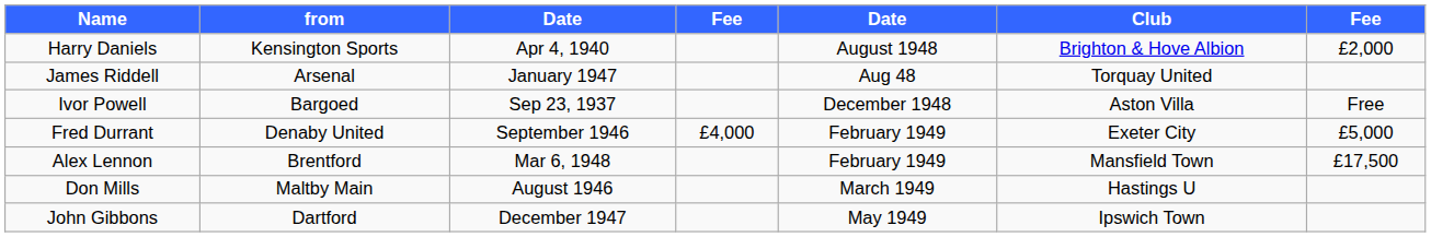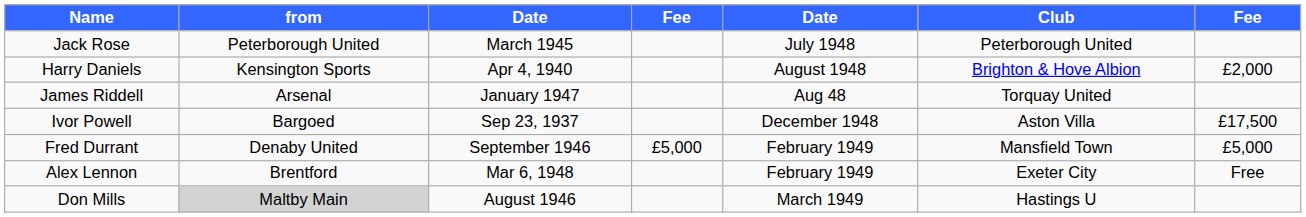 <table class="wikitable" style="text-align:center; font-size:90%; width:90%;">
 <tr>
 <th style="background:#3366ff; color:#FFFFFF; text-align:center;"><strong>Name</strong></th>
 <th style="background:#3366ff; color:#FFFFFF; text-align:center;">from</th>
 <th style="background:#3366ff; color:#FFFFFF; text-align:center;">Date</th>
 <th style="background:#3366ff; color:#FFFFFF; text-align:center;">Fee</th>
 <th style="background:#3366ff; color:#FFFFFF; text-align:center;"><strong>Date</strong></th>
 <th style="background:#3366ff; color:#FFFFFF; text-align:center;">Club</th>
 <th style="background:#3366ff; color:#FFFFFF; text-align:center;">Fee</th>
+</tr>
+<tr>
+<td>Jack Rose</td>
+<td>Peterborough United</td>
+<td>March 1945</td>
+<td></td>
+<td>July 1948</td>
+<td>Peterborough United</td>
+<td></td>
 </tr>
 <tr>
 <td>Harry Daniels</td>
 <td>Kensington Sports</td>
 <td>Apr 4, 1940</td>
 <td></td>
 <td>August 1948</td>
 <td><a href='#'>Brighton & Hove Albion</a></td>
 <td>£2,000</td>
 </tr>
 <tr>
 <td>James Riddell</td>
 <td>Arsenal</td>
 <td>January 1947</td>
 <td></td>
 <td>Aug 48</td>
 <td>Torquay United</td>
 <td></td>
 </tr>
 <tr>
 <td>Ivor Powell</td>
 <td>Bargoed</td>
 <td>Sep 23, 1937</td>
 <td></td>
 <td>December 1948</td>
 <td>Aston Villa</td>
-<td>Free</td>
+<td>£17,500</td>
 </tr>
 <tr>
 <td>Fred Durrant</td>
 <td>Denaby United</td>
 <td>September 1946</td>
-<td>£4,000</td>
+<td>£5,000</td>
 <td>February 1949</td>
-<td>Exeter City</td>
+<td>Mansfield Town</td>
 <td>£5,000</td>
 </tr>
 <tr>
 <td>Alex Lennon</td>
 <td>Brentford</td>
 <td>Mar 6, 1948</td>
 <td></td>
 <td>February 1949</td>
-<td>Mansfield Town</td>
-<td>£17,500</td>
+<td>Exeter City</td>
+<td>Free</td>
 </tr>
 <tr>
 <td>Don Mills</td>
-<td>Maltby Main</td>
+<td style="background: lightgrey;">Maltby Main</td>
 <td>August 1946</td>
 <td></td>
 <td>March 1949</td>
 <td>Hastings U</td>
 <td></td>
 </tr>
-<tr>
-<td>John Gibbons</td>
-<td>Dartford</td>
-<td>December 1947</td>
-<td></td>
-<td>May 1949</td>
-<td>Ipswich Town</td>
-<td></td>
-</tr>
 </table>
